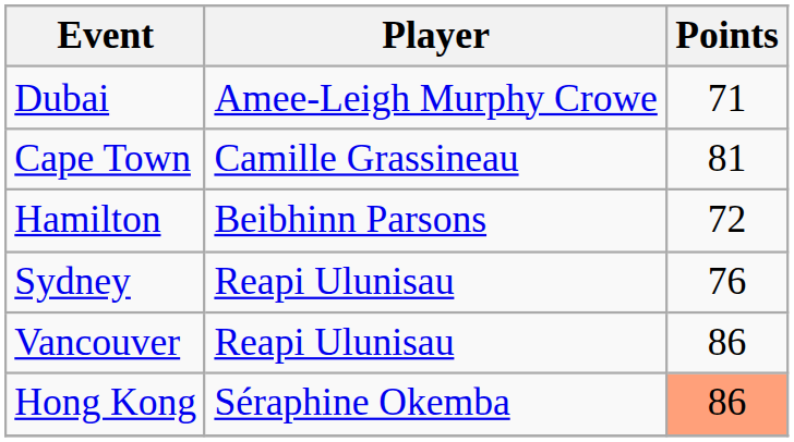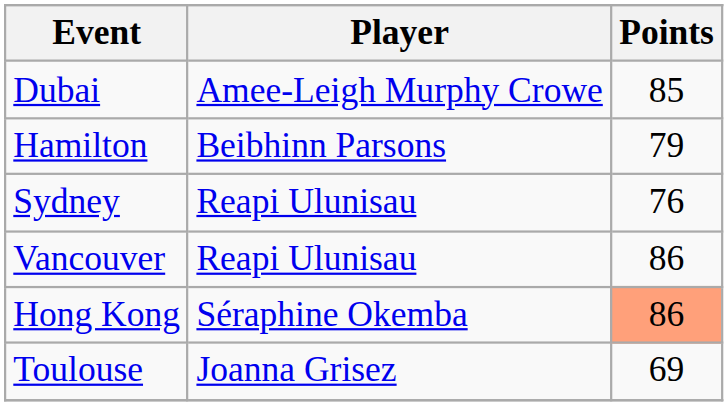 <table class="wikitable" style="text-align:left">
 <tr>
 </tr>
 <tr>
 <th>Event</th>
 <th>Player</th>
 <th>Points</th>
 </tr>
 <tr>
 <td><a href='#'>Dubai</a></td>
 <td align=left> <a href='#'>Amee-Leigh Murphy Crowe</a></td>
-<td align=center>71</td>
-</tr>
-<tr>
-<td><a href='#'>Cape Town</a></td>
-<td align=left> <a href='#'>Camille Grassineau</a></td>
-<td align=center>81</td>
+<td align=center>85</td>
 </tr>
 <tr>
 <td><a href='#'>Hamilton</a></td>
 <td align=left> <a href='#'>Beibhinn Parsons</a></td>
-<td align=center>72</td>
+<td align=center>79</td>
 </tr>
 <tr>
 <td><a href='#'>Sydney</a></td>
 <td align=left> <a href='#'>Reapi Ulunisau</a></td>
 <td align=center>76</td>
 </tr>
 <tr>
 <td><a href='#'>Vancouver</a></td>
 <td align=left> <a href='#'>Reapi Ulunisau</a></td>
 <td align=center>86</td>
 </tr>
 <tr>
 <td><a href='#'>Hong Kong</a></td>
 <td align=left> <a href='#'>Séraphine Okemba</a></td>
 <td align=center style="background: lightsalmon;">86</td>
 </tr>
 <tr>
+<td><a href='#'>Toulouse</a></td>
+<td align=left> <a href='#'>Joanna Grisez</a></td>
+<td align=center>69</td>
+</tr>
+<tr>
 </tr>
 </table>
